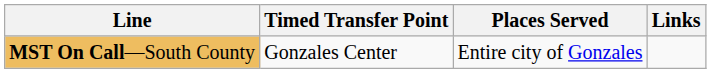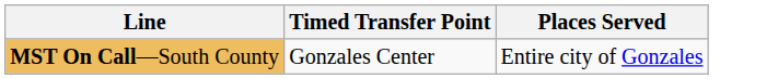 <table class="wikitable">
 <tr>
 <th>Line</th>
 <th>Timed Transfer Point</th>
 <th>Places Served</th>
-<th>Links</th>
 </tr>
 <tr>
 <td style="background:#eebd60; color:#black"><strong>MST On Call</strong>—South County</td>
 <td>Gonzales Center</td>
 <td>Entire city of <a href='#'>Gonzales</a></td>
-<td></td>
 </tr>
 </table>
